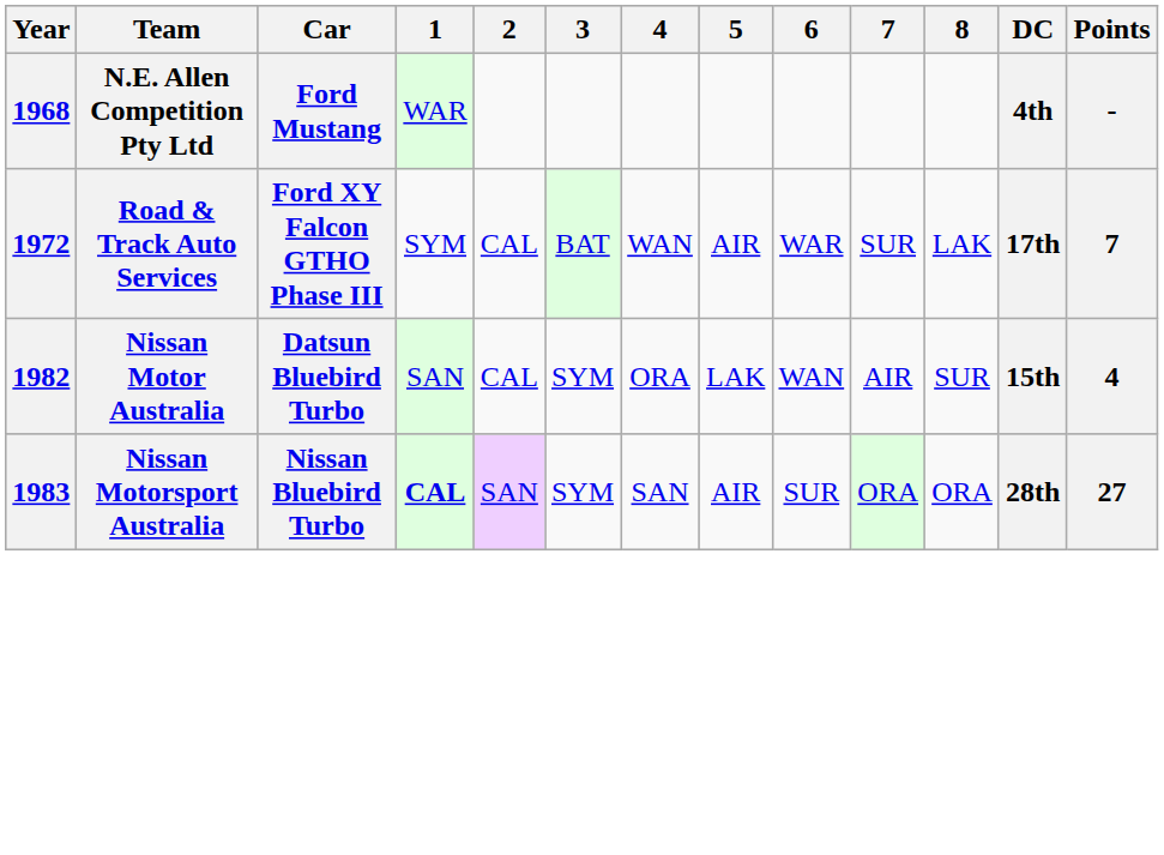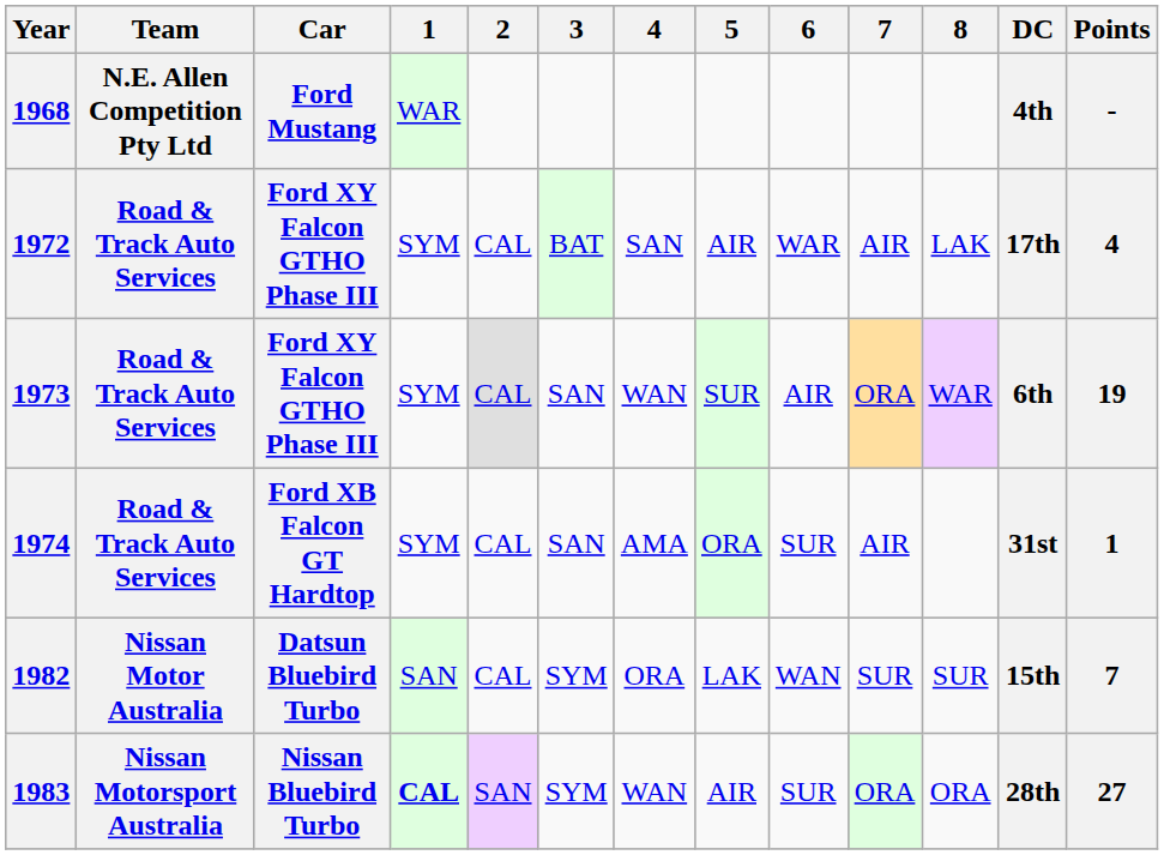 <table class="wikitable" style="text-align:center; font-size:95%">
 <tr>
 <th>Year</th>
 <th>Team</th>
 <th>Car</th>
 <th>1</th>
 <th>2</th>
 <th>3</th>
 <th>4</th>
 <th>5</th>
 <th>6</th>
 <th>7</th>
 <th>8</th>
 <th>DC</th>
 <th>Points</th>
 </tr>
 <tr>
 <th><a href='#'>1968</a></th>
 <th>N.E. Allen Competition Pty Ltd</th>
 <th><a href='#'>Ford Mustang</a></th>
 <td style="background:#dfffdf;"><a href='#'>WAR</a><br></td>
 <td></td>
 <td></td>
 <td></td>
 <td></td>
 <td></td>
 <td></td>
 <td></td>
 <th>4th</th>
 <th>-</th>
 </tr>
 <tr>
 <th><a href='#'>1972</a></th>
 <th><a href='#'>Road & Track Auto Services</a></th>
 <th><a href='#'>Ford XY Falcon GTHO Phase III</a></th>
 <td><a href='#'>SYM</a></td>
 <td><a href='#'>CAL</a></td>
 <td style="background:#dfffdf;"><a href='#'>BAT</a><br></td>
-<td><a href='#'>WAN</a></td>
+<td><a href='#'>SAN</a></td>
 <td><a href='#'>AIR</a></td>
 <td><a href='#'>WAR</a></td>
-<td><a href='#'>SUR</a></td>
+<td><a href='#'>AIR</a></td>
 <td><a href='#'>LAK</a></td>
 <th>17th</th>
-<th>7</th>
+<th>4</th>
+</tr>
+<tr>
+<th><a href='#'>1973</a></th>
+<th><a href='#'>Road & Track Auto Services</a></th>
+<th><a href='#'>Ford XY Falcon GTHO Phase III</a></th>
+<td><a href='#'>SYM</a></td>
+<td style="background:#dfdfdf;"><a href='#'>CAL</a><br></td>
+<td><a href='#'>SAN</a></td>
+<td><a href='#'>WAN</a></td>
+<td style="background:#dfffdf;"><a href='#'>SUR</a><br></td>
+<td><a href='#'>AIR</a></td>
+<td style="background:#ffdf9f;"><a href='#'>ORA</a><br></td>
+<td style="background:#efcfff;"><a href='#'>WAR</a><br></td>
+<th>6th</th>
+<th>19</th>
+</tr>
+<tr>
+<th><a href='#'>1974</a></th>
+<th><a href='#'>Road & Track Auto Services</a></th>
+<th><a href='#'>Ford XB Falcon GT Hardtop</a></th>
+<td><a href='#'>SYM</a></td>
+<td><a href='#'>CAL</a></td>
+<td><a href='#'>SAN</a></td>
+<td><a href='#'>AMA</a><br></td>
+<td style="background:#dfffdf;"><a href='#'>ORA</a><br></td>
+<td><a href='#'>SUR</a></td>
+<td><a href='#'>AIR</a></td>
+<td></td>
+<th>31st</th>
+<th>1</th>
 </tr>
 <tr>
 <th><a href='#'>1982</a></th>
 <th><a href='#'>Nissan Motor Australia</a></th>
 <th><a href='#'>Datsun Bluebird Turbo</a></th>
 <td style="background:#dfffdf;"><a href='#'>SAN</a><br></td>
 <td><a href='#'>CAL</a></td>
 <td><a href='#'>SYM</a></td>
 <td><a href='#'>ORA</a></td>
 <td><a href='#'>LAK</a></td>
 <td><a href='#'>WAN</a></td>
-<td><a href='#'>AIR</a></td>
+<td><a href='#'>SUR</a></td>
 <td><a href='#'>SUR</a></td>
 <th>15th</th>
-<th>4</th>
+<th>7</th>
 </tr>
 <tr>
 <th><a href='#'>1983</a></th>
 <th><a href='#'>Nissan Motorsport Australia</a></th>
 <th><a href='#'>Nissan Bluebird Turbo</a></th>
 <td style="background:#dfffdf;"><strong><a href='#'>CAL</a><br></strong></td>
 <td style="background:#efcfff;"><a href='#'>SAN</a><br></td>
 <td><a href='#'>SYM</a></td>
-<td><a href='#'>SAN</a></td>
+<td><a href='#'>WAN</a></td>
 <td><a href='#'>AIR</a></td>
 <td><a href='#'>SUR</a></td>
 <td style="background:#dfffdf;"><a href='#'>ORA</a><br></td>
 <td><a href='#'>ORA</a></td>
 <th>28th</th>
 <th>27</th>
 </tr>
 </table>
